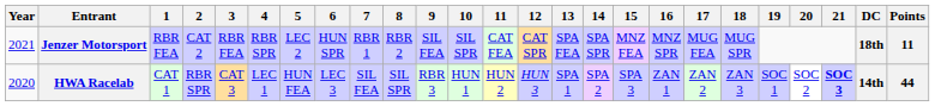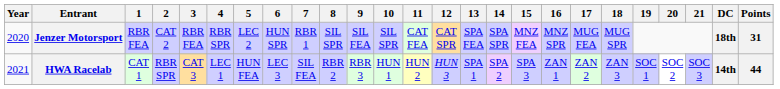 <table class="wikitable" style="text-align:center; font-size:85%">
 <tr>
 <th>Year</th>
 <th>Entrant</th>
 <th>1</th>
 <th>2</th>
 <th>3</th>
 <th>4</th>
 <th>5</th>
 <th>6</th>
 <th>7</th>
 <th>8</th>
 <th>9</th>
 <th>10</th>
 <th>11</th>
 <th>12</th>
 <th>13</th>
 <th>14</th>
 <th>15</th>
 <th>16</th>
 <th>17</th>
 <th>18</th>
 <th>19</th>
 <th>20</th>
 <th>21</th>
 <th>DC</th>
 <th>Points</th>
 </tr>
 <tr>
-<td><a href='#'>2021</a></td>
+<td><a href='#'>2020</a></td>
 <th nowrap><a href='#'>Jenzer Motorsport</a></th>
 <td style="background:#CFCFFF;"><a href='#'>RBR<br>FEA</a><br></td>
 <td style="background:#CFCFFF;"><a href='#'>CAT<br>2</a><br></td>
 <td style="background:#CFCFFF;"><a href='#'>RBR<br>FEA</a><br> </td>
 <td style="background:#CFCFFF;"><a href='#'>RBR<br>SPR</a><br> </td>
 <td style="background:#CFCFFF;"><a href='#'>LEC<br>2</a><br></td>
 <td style="background:#CFCFFF;"><a href='#'>HUN<br>SPR</a><br> </td>
 <td style="background:#CFCFFF;"><a href='#'>RBR<br>1</a><br></td>
-<td style="background:#CFCFFF;"><a href='#'>RBR<br>2</a><br></td>
+<td style="background:#CFCFFF;"><a href='#'>SIL<br>SPR</a><br> </td>
 <td style="background:#CFCFFF;"><a href='#'>SIL<br>FEA</a><br> </td>
 <td style="background:#CFCFFF;"><a href='#'>SIL<br>SPR</a><br> </td>
 <td style="background:#DFFFDF;"><a href='#'>CAT<br>FEA</a><br> </td>
 <td style="background:#FFDF9F;"><a href='#'>CAT<br>SPR</a><br> </td>
 <td style="background:#CFCFFF;"><a href='#'>SPA<br>FEA</a><br> </td>
 <td style="background:#CFCFFF;"><a href='#'>SPA<br>SPR</a><br> </td>
 <td style="background:#EFCFFF;"><a href='#'>MNZ<br>FEA</a><br></td>
 <td style="background:#CFCFFF;"><a href='#'>MNZ<br>SPR</a><br> </td>
 <td style="background:#CFCFFF;"><a href='#'>MUG<br>FEA</a><br></td>
 <td style="background:#CFCFFF;"><a href='#'>MUG<br>SPR</a><br></td>
 <td colspan=3></td>
 <th>18th</th>
-<th>11</th>
+<th>31</th>
 </tr>
 <tr>
-<td><a href='#'>2020</a></td>
+<td><a href='#'>2021</a></td>
 <th nowrap><a href='#'>HWA Racelab</a></th>
 <td style="background:#DFFFDF;"><a href='#'>CAT<br>1</a><br></td>
 <td style="background:#CFCFFF;"><a href='#'>RBR<br>SPR</a><br></td>
 <td style="background:#FFDF9F;"><a href='#'>CAT<br>3</a><br></td>
 <td style="background:#CFCFFF;"><a href='#'>LEC<br>1</a><br></td>
 <td style="background:#CFCFFF;"><a href='#'>HUN<br>FEA</a><br> </td>
 <td style="background:#CFCFFF;"><a href='#'>LEC<br>3</a><br></td>
 <td style="background:#CFCFFF;"><a href='#'>SIL<br>FEA</a><br> </td>
-<td style="background:#CFCFFF;"><a href='#'>SIL<br>SPR</a><br> </td>
+<td style="background:#CFCFFF;"><a href='#'>RBR<br>2</a><br></td>
 <td style="background:#DFFFDF;"><a href='#'>RBR<br>3</a><br></td>
 <td style="background:#DFFFDF;"><a href='#'>HUN<br>1</a><br></td>
 <td style="background:#FFFFBF;"><a href='#'>HUN<br>2</a><br></td>
 <td style="background:#CFCFFF;"><em><a href='#'>HUN<br>3</a></em><br></td>
 <td style="background:#CFCFFF;"><a href='#'>SPA<br>1</a><br></td>
 <td style="background:#EFCFFF;"><a href='#'>SPA<br>2</a><br></td>
 <td style="background:#CFCFFF;"><a href='#'>SPA<br>3</a><br></td>
 <td style="background:#CFCFFF;"><a href='#'>ZAN<br>1</a><br></td>
 <td style="background:#DFFFDF;"><a href='#'>ZAN<br>2</a><br></td>
 <td style="background:#CFCFFF;"><a href='#'>ZAN<br>3</a><br></td>
 <td style="background:#CFCFFF;"><a href='#'>SOC<br>1</a><br></td>
 <td style="background:#FFFFFF;"><a href='#'>SOC<br>2</a><br></td>
-<td style="background:#CFCFFF;"><strong><a href='#'>SOC<br>3</a><br></strong></td>
+<td style="background:#CFCFFF;"><a href='#'>SOC<br>3</a><br></td>
 <th>14th</th>
 <th>44</th>
 </tr>
 </table>
